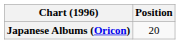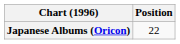 <table class="wikitable plainrowheaders" style="text-align:center">
 <tr>
 <th scope="col">Chart (1996)</th>
 <th scope="col">Position</th>
 </tr>
 <tr>
 <th scope="row">Japanese Albums (<a href='#'>Oricon</a>)</th>
-<td>20</td>
+<td>22</td>
 </tr>
 </table>
